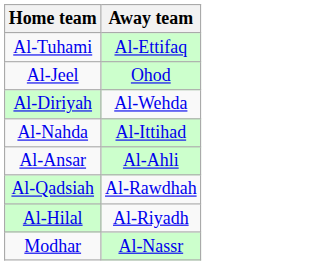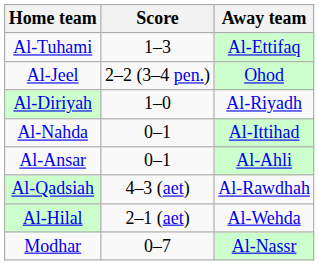 <table class="wikitable" style="text-align: center">
 <tr>
 <th>Home team</th>
+<th>Score</th>
 <th>Away team</th>
 </tr>
 <tr>
 <td><a href='#'>Al-Tuhami</a></td>
+<td>1–3</td>
 <td bgcolor="ccffcc"><a href='#'>Al-Ettifaq</a></td>
 </tr>
 <tr>
 <td><a href='#'>Al-Jeel</a></td>
+<td>2–2 (3–4 <a href='#'>pen.</a>)</td>
 <td bgcolor="ccffcc"><a href='#'>Ohod</a></td>
 </tr>
 <tr>
 <td bgcolor="ccffcc"><a href='#'>Al-Diriyah</a></td>
-<td><a href='#'>Al-Wehda</a></td>
+<td>1–0</td>
+<td><a href='#'>Al-Riyadh</a></td>
 </tr>
 <tr>
 <td><a href='#'>Al-Nahda</a></td>
+<td>0–1</td>
 <td bgcolor="ccffcc"><a href='#'>Al-Ittihad</a></td>
 </tr>
 <tr>
 <td><a href='#'>Al-Ansar</a></td>
+<td>0–1</td>
 <td bgcolor="ccffcc"><a href='#'>Al-Ahli</a></td>
 </tr>
 <tr>
 <td bgcolor="ccffcc"><a href='#'>Al-Qadsiah</a></td>
+<td>4–3 (<a href='#'>aet</a>)</td>
 <td><a href='#'>Al-Rawdhah</a></td>
 </tr>
 <tr>
 <td bgcolor="ccffcc"><a href='#'>Al-Hilal</a></td>
-<td><a href='#'>Al-Riyadh</a></td>
+<td>2–1 (<a href='#'>aet</a>)</td>
+<td><a href='#'>Al-Wehda</a></td>
 </tr>
 <tr>
 <td><a href='#'>Modhar</a></td>
+<td>0–7</td>
 <td bgcolor="ccffcc"><a href='#'>Al-Nassr</a></td>
 </tr>
 </table>
